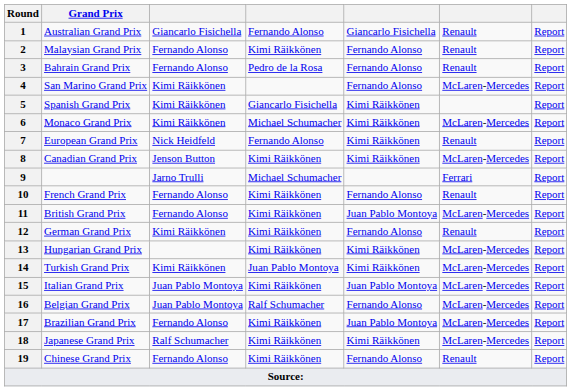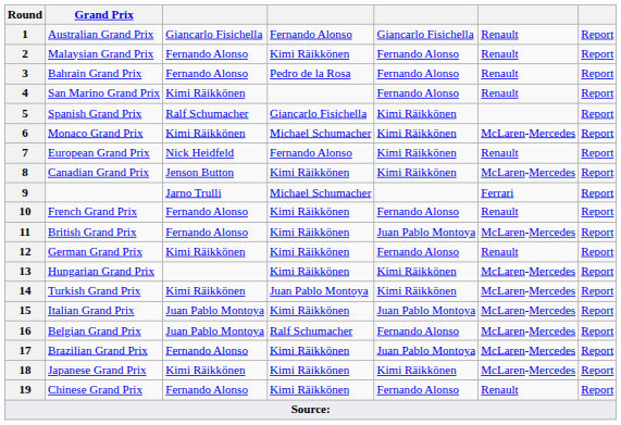 <table class="wikitable sortable" style="font-size: 85%">
 <tr>
 <th>Round</th>
 <th><a href='#'>Grand Prix</a></th>
 <th></th>
 <th></th>
 <th></th>
 <th></th>
 <th class="unsortable"></th>
 </tr>
 <tr>
 <th>1</th>
 <td> <a href='#'>Australian Grand Prix</a></td>
 <td> <a href='#'>Giancarlo Fisichella</a></td>
 <td> <a href='#'>Fernando Alonso</a></td>
 <td> <a href='#'>Giancarlo Fisichella</a></td>
 <td> <a href='#'>Renault</a></td>
 <td><a href='#'>Report</a></td>
 </tr>
 <tr>
 <th>2</th>
 <td> <a href='#'>Malaysian Grand Prix</a></td>
 <td> <a href='#'>Fernando Alonso</a></td>
 <td> <a href='#'>Kimi Räikkönen</a></td>
 <td> <a href='#'>Fernando Alonso</a></td>
 <td> <a href='#'>Renault</a></td>
 <td><a href='#'>Report</a></td>
 </tr>
 <tr>
 <th>3</th>
 <td> <a href='#'>Bahrain Grand Prix</a></td>
 <td> <a href='#'>Fernando Alonso</a></td>
 <td> <a href='#'>Pedro de la Rosa</a></td>
 <td> <a href='#'>Fernando Alonso</a></td>
 <td> <a href='#'>Renault</a></td>
 <td><a href='#'>Report</a></td>
 </tr>
 <tr>
 <th>4</th>
 <td> <a href='#'>San Marino Grand Prix</a></td>
 <td> <a href='#'>Kimi Räikkönen</a></td>
 <td></td>
 <td> <a href='#'>Fernando Alonso</a></td>
-<td> <a href='#'>McLaren</a>-<a href='#'>Mercedes</a></td>
+<td> <a href='#'>Renault</a></td>
 <td><a href='#'>Report</a></td>
 </tr>
 <tr>
 <th>5</th>
 <td> <a href='#'>Spanish Grand Prix</a></td>
-<td> <a href='#'>Kimi Räikkönen</a></td>
+<td> <a href='#'>Ralf Schumacher</a></td>
 <td> <a href='#'>Giancarlo Fisichella</a></td>
 <td> <a href='#'>Kimi Räikkönen</a></td>
 <td></td>
 <td><a href='#'>Report</a></td>
 </tr>
 <tr>
 <th>6</th>
 <td> <a href='#'>Monaco Grand Prix</a></td>
 <td> <a href='#'>Kimi Räikkönen</a></td>
 <td> <a href='#'>Michael Schumacher</a></td>
 <td> <a href='#'>Kimi Räikkönen</a></td>
 <td> <a href='#'>McLaren</a>-<a href='#'>Mercedes</a></td>
 <td><a href='#'>Report</a></td>
 </tr>
 <tr>
 <th>7</th>
 <td> <a href='#'>European Grand Prix</a></td>
 <td> <a href='#'>Nick Heidfeld</a></td>
 <td> <a href='#'>Fernando Alonso</a></td>
 <td> <a href='#'>Kimi Räikkönen</a></td>
 <td> <a href='#'>Renault</a></td>
 <td><a href='#'>Report</a></td>
 </tr>
 <tr>
 <th>8</th>
 <td> <a href='#'>Canadian Grand Prix</a></td>
 <td> <a href='#'>Jenson Button</a></td>
 <td> <a href='#'>Kimi Räikkönen</a></td>
 <td> <a href='#'>Kimi Räikkönen</a></td>
 <td> <a href='#'>McLaren</a>-<a href='#'>Mercedes</a></td>
 <td><a href='#'>Report</a></td>
 </tr>
 <tr>
 <th>9</th>
 <td></td>
 <td> <a href='#'>Jarno Trulli</a></td>
 <td> <a href='#'>Michael Schumacher</a></td>
 <td></td>
 <td> <a href='#'>Ferrari</a></td>
 <td><a href='#'>Report</a></td>
 </tr>
 <tr>
 <th>10</th>
 <td> <a href='#'>French Grand Prix</a></td>
 <td> <a href='#'>Fernando Alonso</a></td>
 <td> <a href='#'>Kimi Räikkönen</a></td>
 <td> <a href='#'>Fernando Alonso</a></td>
 <td> <a href='#'>Renault</a></td>
 <td><a href='#'>Report</a></td>
 </tr>
 <tr>
 <th>11</th>
 <td> <a href='#'>British Grand Prix</a></td>
 <td> <a href='#'>Fernando Alonso</a></td>
 <td> <a href='#'>Kimi Räikkönen</a></td>
 <td> <a href='#'>Juan Pablo Montoya</a></td>
 <td> <a href='#'>McLaren</a>-<a href='#'>Mercedes</a></td>
 <td><a href='#'>Report</a></td>
 </tr>
 <tr>
 <th>12</th>
 <td> <a href='#'>German Grand Prix</a></td>
 <td> <a href='#'>Kimi Räikkönen</a></td>
 <td> <a href='#'>Kimi Räikkönen</a></td>
 <td> <a href='#'>Fernando Alonso</a></td>
 <td> <a href='#'>Renault</a></td>
 <td><a href='#'>Report</a></td>
 </tr>
 <tr>
 <th>13</th>
 <td> <a href='#'>Hungarian Grand Prix</a></td>
 <td></td>
 <td> <a href='#'>Kimi Räikkönen</a></td>
 <td> <a href='#'>Kimi Räikkönen</a></td>
 <td> <a href='#'>McLaren</a>-<a href='#'>Mercedes</a></td>
 <td><a href='#'>Report</a></td>
 </tr>
 <tr>
 <th>14</th>
 <td> <a href='#'>Turkish Grand Prix</a></td>
 <td> <a href='#'>Kimi Räikkönen</a></td>
 <td> <a href='#'>Juan Pablo Montoya</a></td>
 <td> <a href='#'>Kimi Räikkönen</a></td>
 <td> <a href='#'>McLaren</a>-<a href='#'>Mercedes</a></td>
 <td><a href='#'>Report</a></td>
 </tr>
 <tr>
 <th>15</th>
 <td> <a href='#'>Italian Grand Prix</a></td>
 <td> <a href='#'>Juan Pablo Montoya</a></td>
 <td> <a href='#'>Kimi Räikkönen</a></td>
 <td> <a href='#'>Juan Pablo Montoya</a></td>
 <td> <a href='#'>McLaren</a>-<a href='#'>Mercedes</a></td>
 <td><a href='#'>Report</a></td>
 </tr>
 <tr>
 <th>16</th>
 <td> <a href='#'>Belgian Grand Prix</a></td>
 <td> <a href='#'>Juan Pablo Montoya</a></td>
 <td> <a href='#'>Ralf Schumacher</a></td>
 <td> <a href='#'>Fernando Alonso</a></td>
 <td> <a href='#'>McLaren</a>-<a href='#'>Mercedes</a></td>
 <td><a href='#'>Report</a></td>
 </tr>
 <tr>
 <th>17</th>
 <td> <a href='#'>Brazilian Grand Prix</a></td>
 <td> <a href='#'>Fernando Alonso</a></td>
 <td> <a href='#'>Kimi Räikkönen</a></td>
 <td> <a href='#'>Juan Pablo Montoya</a></td>
 <td> <a href='#'>McLaren</a>-<a href='#'>Mercedes</a></td>
 <td><a href='#'>Report</a></td>
 </tr>
 <tr>
 <th>18</th>
 <td> <a href='#'>Japanese Grand Prix</a></td>
-<td> <a href='#'>Ralf Schumacher</a></td>
+<td> <a href='#'>Kimi Räikkönen</a></td>
 <td> <a href='#'>Kimi Räikkönen</a></td>
 <td> <a href='#'>Kimi Räikkönen</a></td>
 <td> <a href='#'>McLaren</a>-<a href='#'>Mercedes</a></td>
 <td><a href='#'>Report</a></td>
 </tr>
 <tr>
 <th>19</th>
 <td> <a href='#'>Chinese Grand Prix</a></td>
 <td> <a href='#'>Fernando Alonso</a></td>
 <td> <a href='#'>Kimi Räikkönen</a></td>
 <td> <a href='#'>Fernando Alonso</a></td>
 <td> <a href='#'>Renault</a></td>
 <td><a href='#'>Report</a></td>
 </tr>
 <tr class="sortbottom">
 <td colspan="7" style="background-color:#EAECF0;text-align:center"><strong>Source:</strong></td>
 </tr>
 </table>
